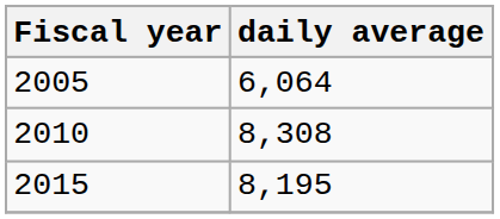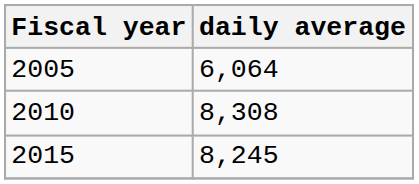 <table class="wikitable">
 <tr>
 <th>Fiscal year</th>
 <th>daily average</th>
 </tr>
 <tr>
 <td>2005</td>
 <td>6,064</td>
 </tr>
 <tr>
 <td>2010</td>
 <td>8,308</td>
 </tr>
 <tr>
 <td>2015</td>
-<td>8,195</td>
+<td>8,245</td>
 </tr>
 <tr>
 </tr>
 </table>
